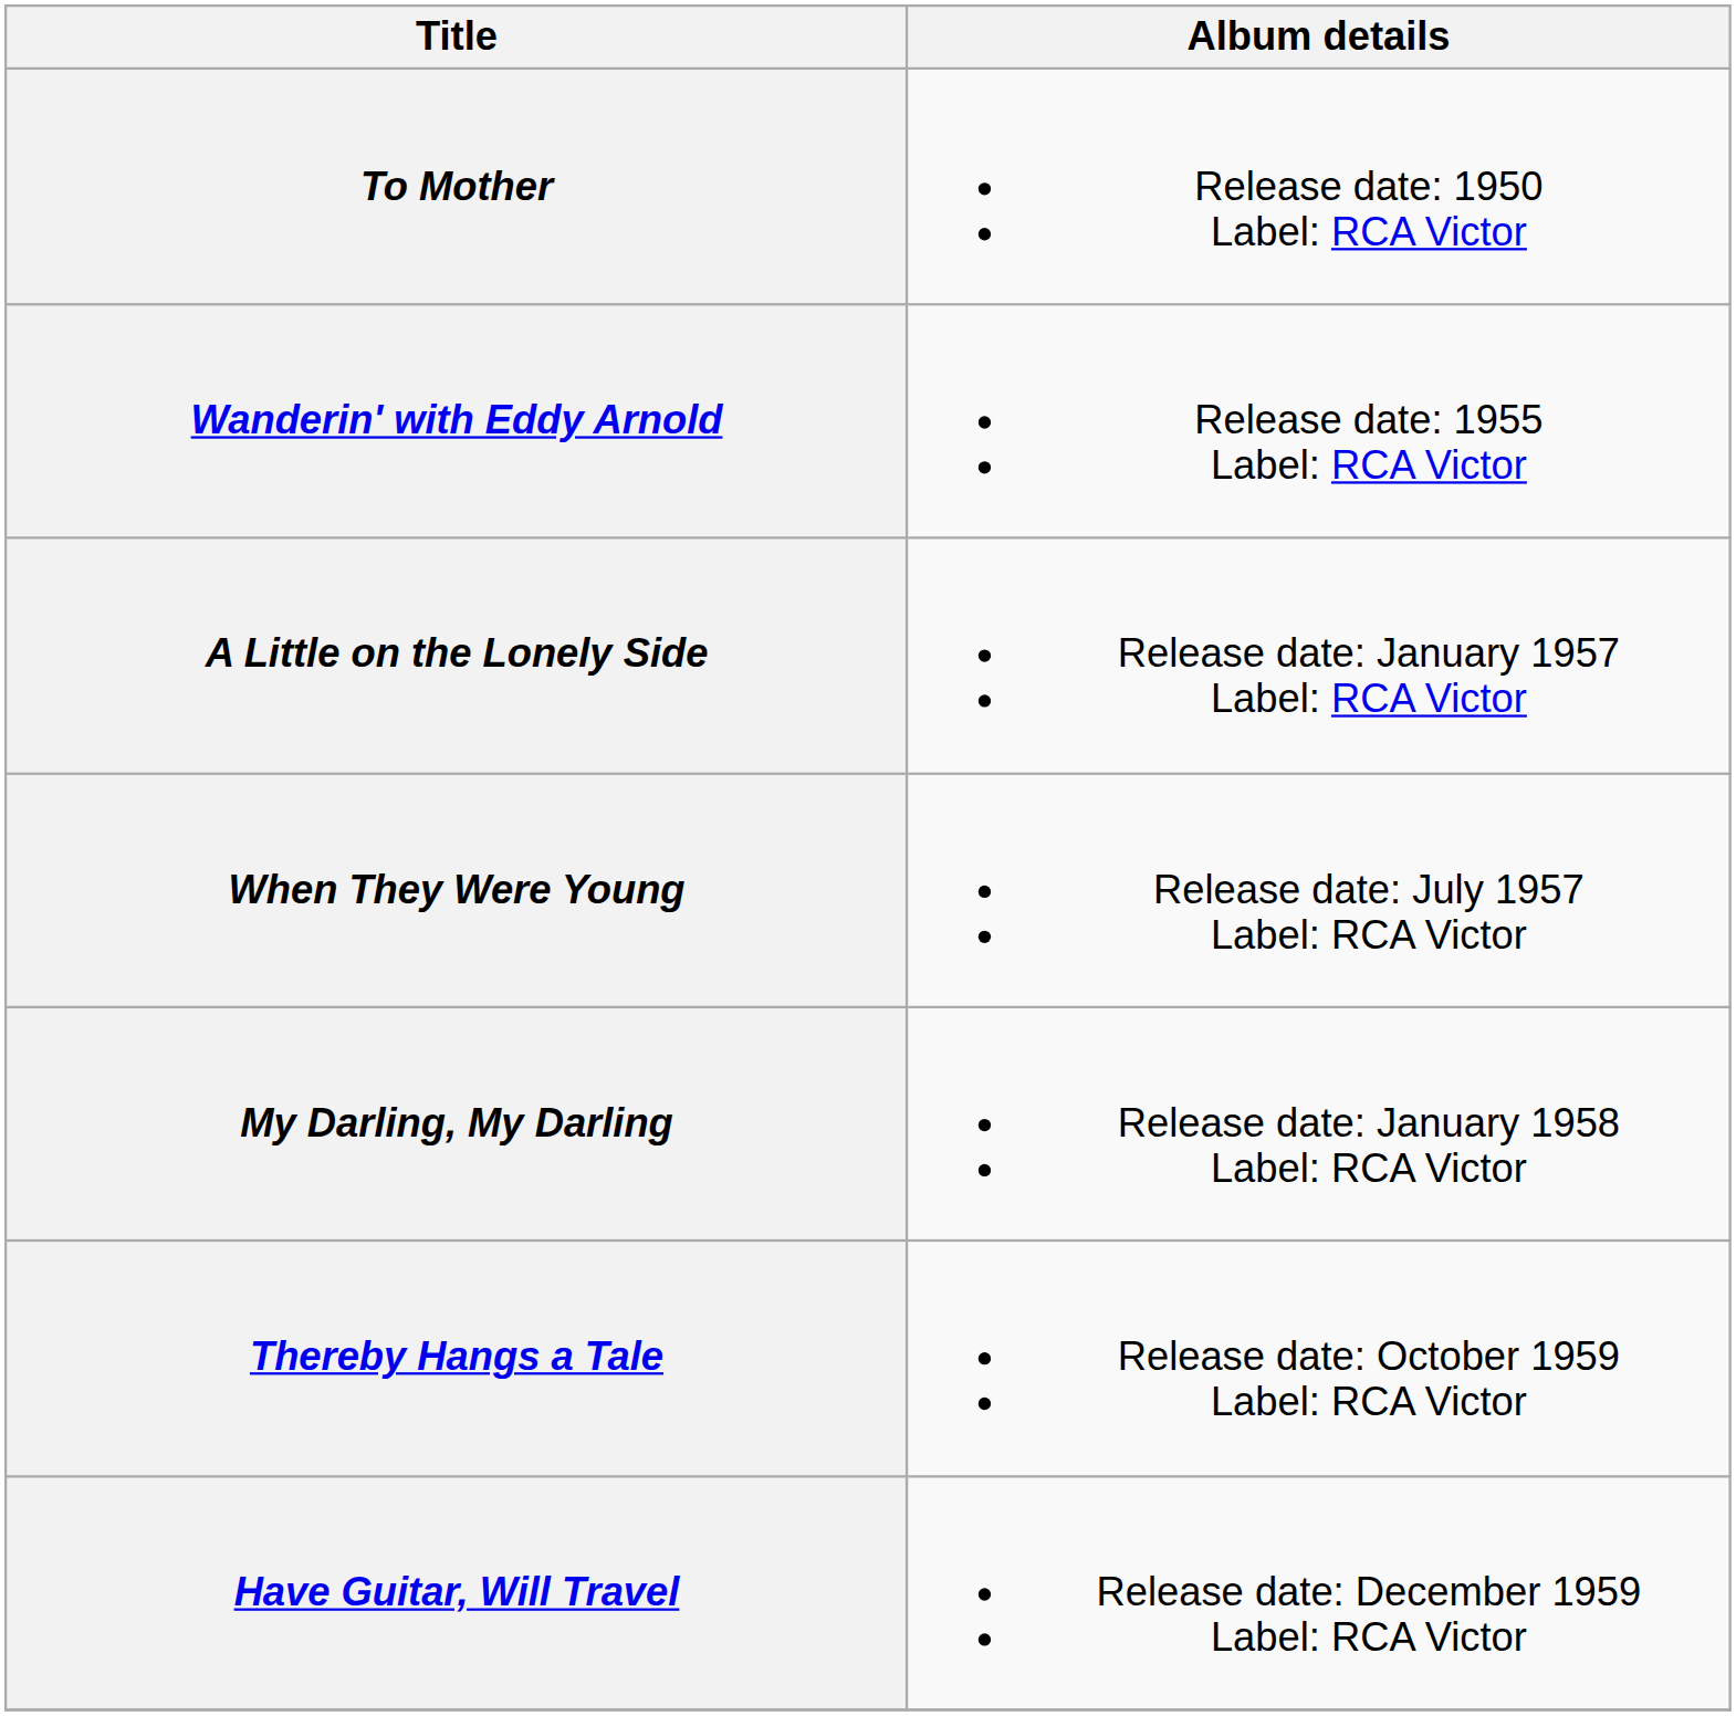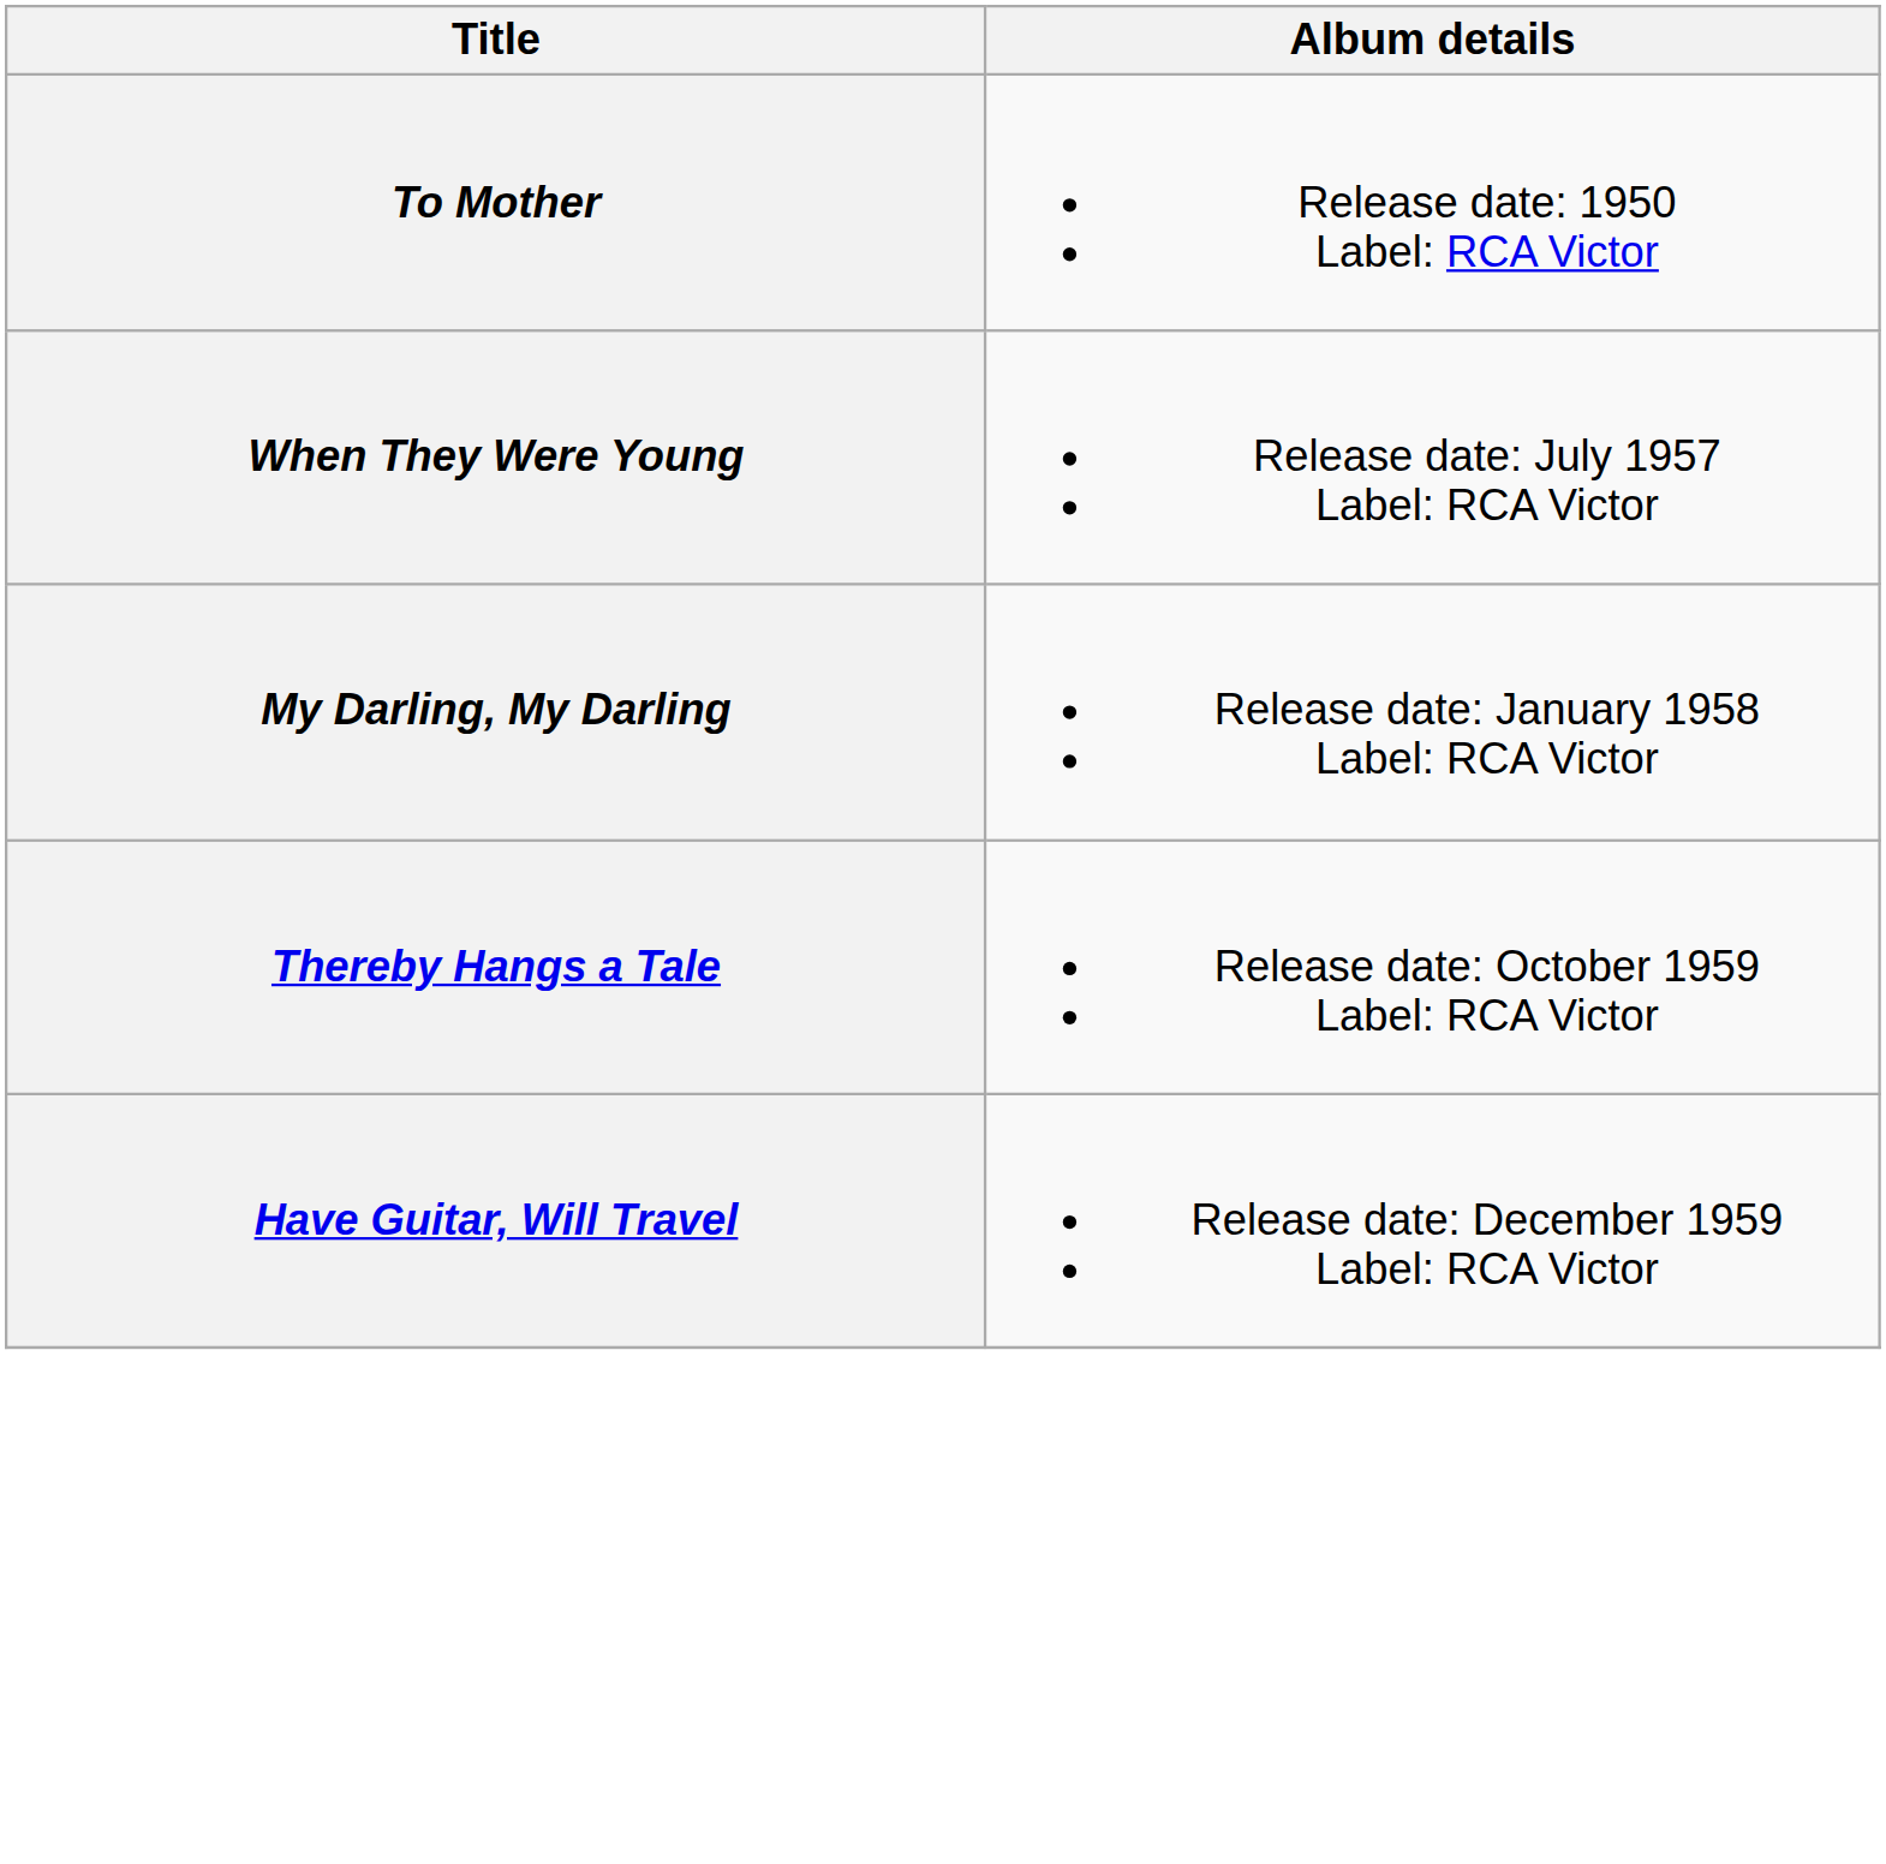 <table class="wikitable plainrowheaders" style="text-align:center;">
 <tr>
 <th style="width:22em;">Title</th>
 <th style="width:20em;">Album details</th>
 </tr>
 <tr>
 <th scope="row"><em>To Mother</em></th>
 <td><br><ul><li>Release date: 1950</li><li>Label: <a href='#'>RCA Victor</a></li></ul></td>
-</tr>
-<tr>
-<th scope="row"><em><a href='#'>Wanderin' with Eddy Arnold</a></em></th>
-<td><br><ul><li>Release date: 1955</li><li>Label: <a href='#'>RCA Victor</a></li></ul></td>
-</tr>
-<tr>
-<th scope="row"><em>A Little on the Lonely Side</em></th>
-<td><br><ul><li>Release date: January 1957</li><li>Label: <a href='#'>RCA Victor</a></li></ul></td>
 </tr>
 <tr>
 <th scope="row"><em>When They Were Young</em></th>
 <td><br><ul><li>Release date: July 1957</li><li>Label: RCA Victor</li></ul></td>
 </tr>
 <tr>
 <th scope="row"><em>My Darling, My Darling</em></th>
 <td><br><ul><li>Release date: January 1958</li><li>Label: RCA Victor</li></ul></td>
 </tr>
 <tr>
 <th scope="row"><em><a href='#'>Thereby Hangs a Tale</a></em></th>
 <td><br><ul><li>Release date: October 1959</li><li>Label: RCA Victor</li></ul></td>
 </tr>
 <tr>
 <th scope="row"><em><a href='#'>Have Guitar, Will Travel</a></em></th>
 <td><br><ul><li>Release date: December 1959</li><li>Label: RCA Victor</li></ul></td>
 </tr>
 <tr>
 </tr>
 </table>
